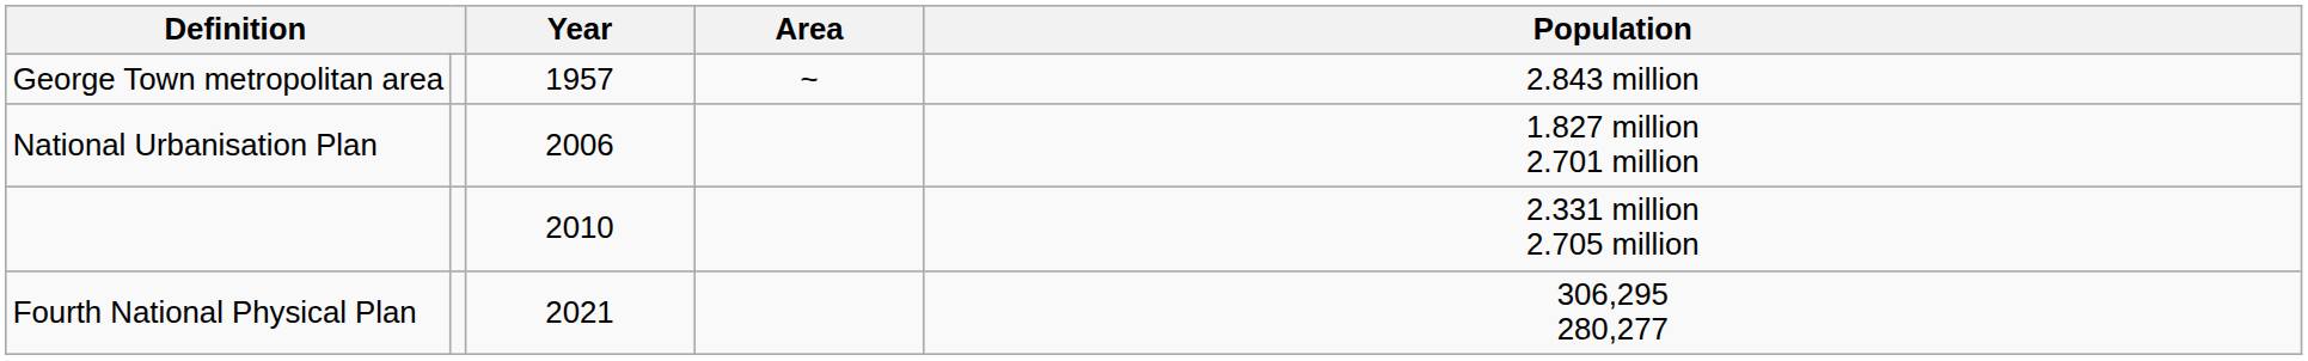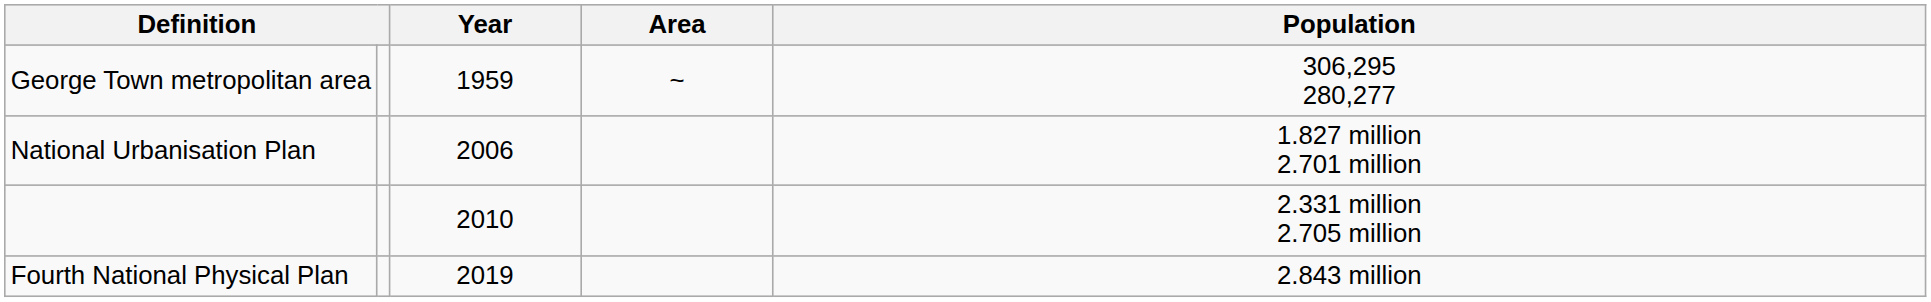 <table class="wikitable">
 <tr>
 <th colspan="2" style="width:20%">Definition</th>
 <th style="width:10%">Year</th>
 <th style="width:10%">Area</th>
 <th>Population</th>
 </tr>
 <tr>
 <td>George Town metropolitan area</td>
 <td></td>
-<td align="center">1957</td>
+<td align="center">1959</td>
 <td align="center">~</td>
-<td align="center">2.843 million </td>
+<td align="center">306,295 <br>280,277 </td>
 </tr>
 <tr>
 <td>National Urbanisation Plan</td>
 <td></td>
 <td align="center">2006</td>
 <td align="center"></td>
 <td align="center">1.827 million <br>2.701 million </td>
 </tr>
 <tr>
 <td></td>
 <td></td>
 <td align="center">2010</td>
 <td align="center"></td>
 <td align="center">2.331 million <br>2.705 million </td>
 </tr>
 <tr>
 <td>Fourth National Physical Plan</td>
 <td></td>
-<td align="center">2021</td>
+<td align="center">2019</td>
 <td align="center"></td>
-<td align="center">306,295 <br>280,277 </td>
+<td align="center">2.843 million </td>
 </tr>
 </table>
